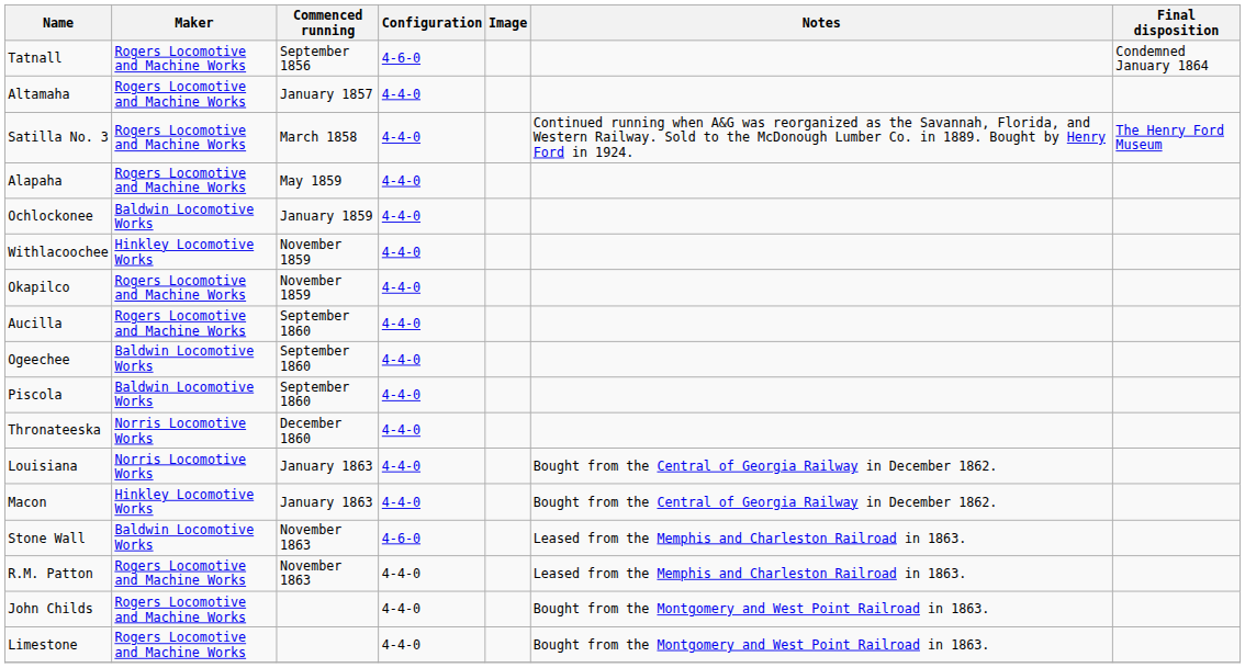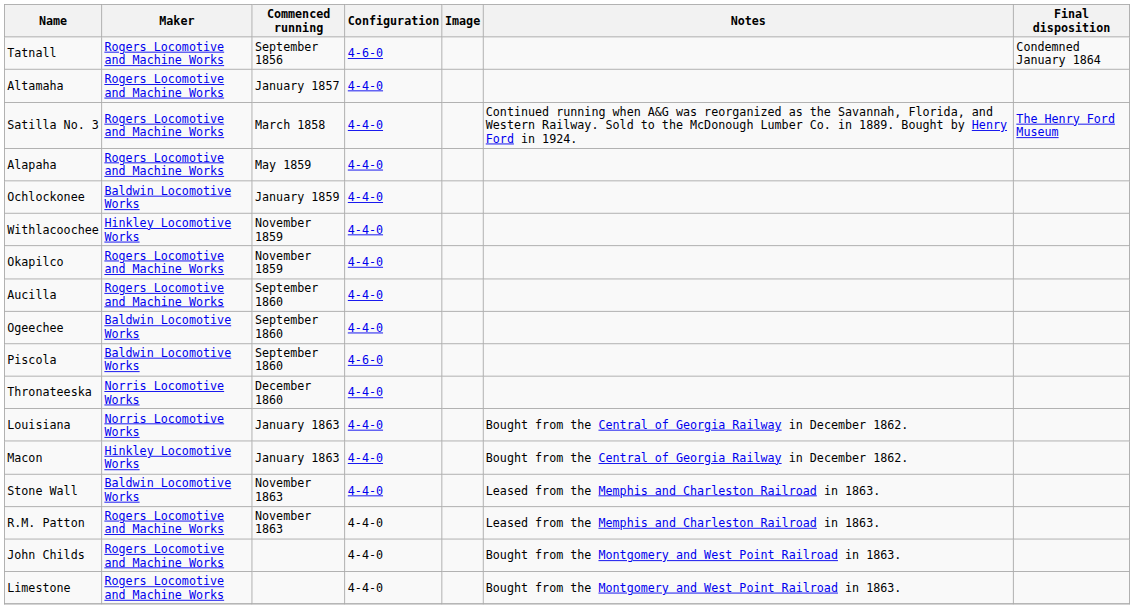 <table class=wikitable>
 <tr>
 <th>Name</th>
 <th>Maker</th>
 <th>Commenced running</th>
 <th>Configuration</th>
 <th>Image</th>
 <th>Notes</th>
 <th>Final disposition</th>
 </tr>
 <tr>
 <td>Tatnall</td>
 <td><a href='#'>Rogers Locomotive and Machine Works</a></td>
 <td>September 1856</td>
 <td><a href='#'>4-6-0</a></td>
 <td></td>
 <td></td>
 <td>Condemned January 1864</td>
 </tr>
 <tr>
 <td>Altamaha</td>
 <td><a href='#'>Rogers Locomotive and Machine Works</a></td>
 <td>January 1857</td>
 <td><a href='#'>4-4-0</a></td>
 <td></td>
 <td></td>
 <td></td>
 </tr>
 <tr>
 <td>Satilla No. 3</td>
 <td><a href='#'>Rogers Locomotive and Machine Works</a></td>
 <td>March 1858</td>
 <td><a href='#'>4-4-0</a></td>
 <td></td>
 <td>Continued running when A&G was reorganized as the Savannah, Florida, and Western Railway. Sold to the McDonough Lumber Co. in 1889. Bought by <a href='#'>Henry Ford</a> in 1924.</td>
 <td><a href='#'>The Henry Ford Museum</a></td>
 </tr>
 <tr>
 <td>Alapaha</td>
 <td><a href='#'>Rogers Locomotive and Machine Works</a></td>
 <td>May 1859</td>
 <td><a href='#'>4-4-0</a></td>
 <td></td>
 <td></td>
 <td></td>
 </tr>
 <tr>
 <td>Ochlockonee</td>
 <td><a href='#'>Baldwin Locomotive Works</a></td>
 <td>January 1859</td>
 <td><a href='#'>4-4-0</a></td>
 <td></td>
 <td></td>
 <td></td>
 </tr>
 <tr>
 <td>Withlacoochee</td>
 <td><a href='#'>Hinkley Locomotive Works</a></td>
 <td>November 1859</td>
 <td><a href='#'>4-4-0</a></td>
 <td></td>
 <td></td>
 <td></td>
 </tr>
 <tr>
 <td>Okapilco</td>
 <td><a href='#'>Rogers Locomotive and Machine Works</a></td>
 <td>November 1859</td>
 <td><a href='#'>4-4-0</a></td>
 <td></td>
 <td></td>
 <td></td>
 </tr>
 <tr>
 <td>Aucilla</td>
 <td><a href='#'>Rogers Locomotive and Machine Works</a></td>
 <td>September 1860</td>
 <td><a href='#'>4-4-0</a></td>
 <td></td>
 <td></td>
 <td></td>
 </tr>
 <tr>
 <td>Ogeechee</td>
 <td><a href='#'>Baldwin Locomotive Works</a></td>
 <td>September 1860</td>
 <td><a href='#'>4-4-0</a></td>
 <td></td>
 <td></td>
 <td></td>
 </tr>
 <tr>
 <td>Piscola</td>
 <td><a href='#'>Baldwin Locomotive Works</a></td>
 <td>September 1860</td>
-<td><a href='#'>4-4-0</a></td>
+<td><a href='#'>4-6-0</a></td>
 <td></td>
 <td></td>
 <td></td>
 </tr>
 <tr>
 <td>Thronateeska</td>
 <td><a href='#'>Norris Locomotive Works</a></td>
 <td>December 1860</td>
 <td><a href='#'>4-4-0</a></td>
 <td></td>
 <td></td>
 <td></td>
 </tr>
 <tr>
 <td>Louisiana</td>
 <td><a href='#'>Norris Locomotive Works</a></td>
 <td>January 1863</td>
 <td><a href='#'>4-4-0</a></td>
 <td></td>
 <td>Bought from the <a href='#'>Central of Georgia Railway</a> in December 1862.</td>
 <td></td>
 </tr>
 <tr>
 <td>Macon</td>
 <td><a href='#'>Hinkley Locomotive Works</a></td>
 <td>January 1863</td>
 <td><a href='#'>4-4-0</a></td>
 <td></td>
 <td>Bought from the <a href='#'>Central of Georgia Railway</a> in December 1862.</td>
 <td></td>
 </tr>
 <tr>
 <td>Stone Wall</td>
 <td><a href='#'>Baldwin Locomotive Works</a></td>
 <td>November 1863</td>
-<td><a href='#'>4-6-0</a></td>
+<td><a href='#'>4-4-0</a></td>
 <td></td>
 <td>Leased from the <a href='#'>Memphis and Charleston Railroad</a> in 1863.</td>
 <td></td>
 </tr>
 <tr>
 <td>R.M. Patton</td>
 <td><a href='#'>Rogers Locomotive and Machine Works</a></td>
 <td>November 1863</td>
 <td>4-4-0</td>
 <td></td>
 <td>Leased from the <a href='#'>Memphis and Charleston Railroad</a> in 1863.</td>
 <td></td>
 </tr>
 <tr>
 <td>John Childs</td>
 <td><a href='#'>Rogers Locomotive and Machine Works</a></td>
 <td></td>
 <td>4-4-0</td>
 <td></td>
 <td>Bought from the <a href='#'>Montgomery and West Point Railroad</a> in 1863.</td>
 <td></td>
 </tr>
 <tr>
 <td>Limestone</td>
 <td><a href='#'>Rogers Locomotive and Machine Works</a></td>
 <td></td>
 <td>4-4-0</td>
 <td></td>
 <td>Bought from the <a href='#'>Montgomery and West Point Railroad</a> in 1863.</td>
 <td></td>
 </tr>
 <tr>
 </tr>
 </table>
